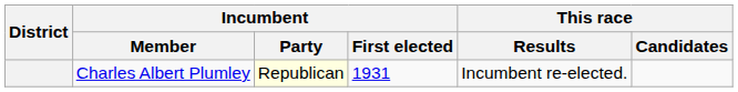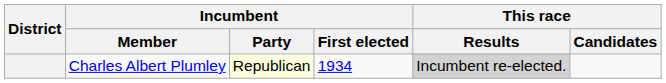 <table class=wikitable>
 <tr>
 <th rowspan=2>District</th>
 <th colspan=3>Incumbent</th>
 <th colspan=2>This race</th>
 </tr>
 <tr>
 <th>Member</th>
 <th>Party</th>
 <th>First elected</th>
 <th>Results</th>
 <th>Candidates</th>
 </tr>
 <tr>
 <th></th>
 <td><a href='#'>Charles Albert Plumley</a></td>
 <td style="background: lightyellow;">Republican</td>
-<td><a href='#'>1931</a></td>
-<td>Incumbent re-elected.</td>
+<td><a href='#'>1934</a></td>
+<td style="background: lightgrey;">Incumbent re-elected.</td>
 <td nowrap></td>
 </tr>
 </table>
